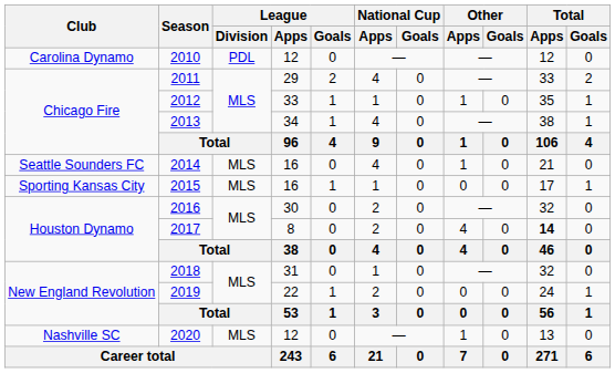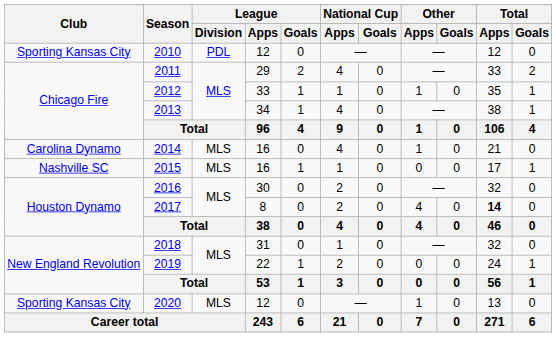 <table class="wikitable" style="text-align:center">
 <tr>
 <th rowspan="2">Club</th>
 <th rowspan="2">Season</th>
 <th colspan="3">League</th>
 <th colspan="2">National Cup</th>
 <th colspan="2">Other</th>
 <th colspan="2">Total</th>
 </tr>
 <tr>
 <th>Division</th>
 <th>Apps</th>
 <th>Goals</th>
 <th>Apps</th>
 <th>Goals</th>
 <th>Apps</th>
 <th>Goals</th>
 <th>Apps</th>
 <th>Goals</th>
 </tr>
 <tr>
-<td><a href='#'>Carolina Dynamo</a></td>
+<td><a href='#'>Sporting Kansas City</a></td>
 <td><a href='#'>2010</a></td>
 <td><a href='#'>PDL</a></td>
 <td>12</td>
 <td>0</td>
 <td colspan="2">—</td>
 <td colspan="2">—</td>
 <td>12</td>
 <td>0</td>
 </tr>
 <tr>
 <td rowspan="4"><a href='#'>Chicago Fire</a></td>
 <td><a href='#'>2011</a></td>
 <td rowspan="3"><a href='#'>MLS</a></td>
 <td>29</td>
 <td>2</td>
 <td>4</td>
 <td>0</td>
 <td colspan="2">—</td>
 <td>33</td>
 <td>2</td>
 </tr>
 <tr>
 <td><a href='#'>2012</a></td>
 <td>33</td>
 <td>1</td>
 <td>1</td>
 <td>0</td>
 <td>1</td>
 <td>0</td>
 <td>35</td>
 <td>1</td>
 </tr>
 <tr>
 <td><a href='#'>2013</a></td>
 <td>34</td>
 <td>1</td>
 <td>4</td>
 <td>0</td>
 <td colspan="2">—</td>
 <td>38</td>
 <td>1</td>
 </tr>
 <tr>
 <th colspan="2">Total</th>
 <th>96</th>
 <th>4</th>
 <th>9</th>
 <th>0</th>
 <th>1</th>
 <th>0</th>
 <th>106</th>
 <th>4</th>
 </tr>
 <tr>
-<td><a href='#'>Seattle Sounders FC</a></td>
+<td><a href='#'>Carolina Dynamo</a></td>
 <td><a href='#'>2014</a></td>
 <td>MLS</td>
 <td>16</td>
 <td>0</td>
 <td>4</td>
 <td>0</td>
 <td>1</td>
 <td>0</td>
 <td>21</td>
 <td>0</td>
 </tr>
 <tr>
-<td><a href='#'>Sporting Kansas City</a></td>
+<td><a href='#'>Nashville SC</a></td>
 <td><a href='#'>2015</a></td>
 <td>MLS</td>
 <td>16</td>
 <td>1</td>
 <td>1</td>
 <td>0</td>
 <td>0</td>
 <td>0</td>
 <td>17</td>
 <td>1</td>
 </tr>
 <tr>
 <td rowspan="3"><a href='#'>Houston Dynamo</a></td>
 <td><a href='#'>2016</a></td>
 <td rowspan="2">MLS</td>
 <td>30</td>
 <td>0</td>
 <td>2</td>
 <td>0</td>
 <td colspan="2">—</td>
 <td>32</td>
 <td>0</td>
 </tr>
 <tr>
 <td><a href='#'>2017</a></td>
 <td>8</td>
 <td>0</td>
 <td>2</td>
 <td>0</td>
 <td>4</td>
 <td>0</td>
 <td><strong>14</strong></td>
 <td>0</td>
 </tr>
 <tr>
 <th colspan="2">Total</th>
 <th>38</th>
 <th>0</th>
 <th>4</th>
 <th>0</th>
 <th>4</th>
 <th>0</th>
 <th>46</th>
 <th>0</th>
 </tr>
 <tr>
 <td rowspan="3"><a href='#'>New England Revolution</a></td>
 <td><a href='#'>2018</a></td>
 <td rowspan="2">MLS</td>
 <td>31</td>
 <td>0</td>
 <td>1</td>
 <td>0</td>
 <td colspan="2">—</td>
 <td>32</td>
 <td>0</td>
 </tr>
 <tr>
 <td><a href='#'>2019</a></td>
 <td>22</td>
 <td>1</td>
 <td>2</td>
 <td>0</td>
 <td>0</td>
 <td>0</td>
 <td>24</td>
 <td>1</td>
 </tr>
 <tr>
 <th colspan="2">Total</th>
 <th>53</th>
 <th>1</th>
 <th>3</th>
 <th>0</th>
 <th>0</th>
 <th>0</th>
 <th>56</th>
 <th>1</th>
 </tr>
 <tr>
-<td><a href='#'>Nashville SC</a></td>
+<td><a href='#'>Sporting Kansas City</a></td>
 <td><a href='#'>2020</a></td>
 <td>MLS</td>
 <td>12</td>
 <td>0</td>
 <td colspan="2">—</td>
 <td>1</td>
 <td>0</td>
 <td>13</td>
 <td>0</td>
 </tr>
 <tr>
 <th colspan="3">Career total</th>
 <th>243</th>
 <th>6</th>
 <th>21</th>
 <th>0</th>
 <th>7</th>
 <th>0</th>
 <th>271</th>
 <th>6</th>
 </tr>
 </table>
